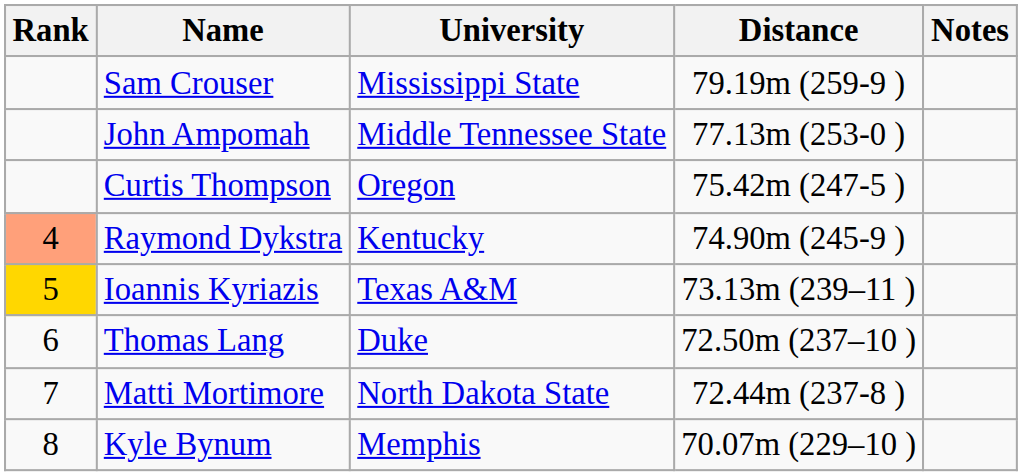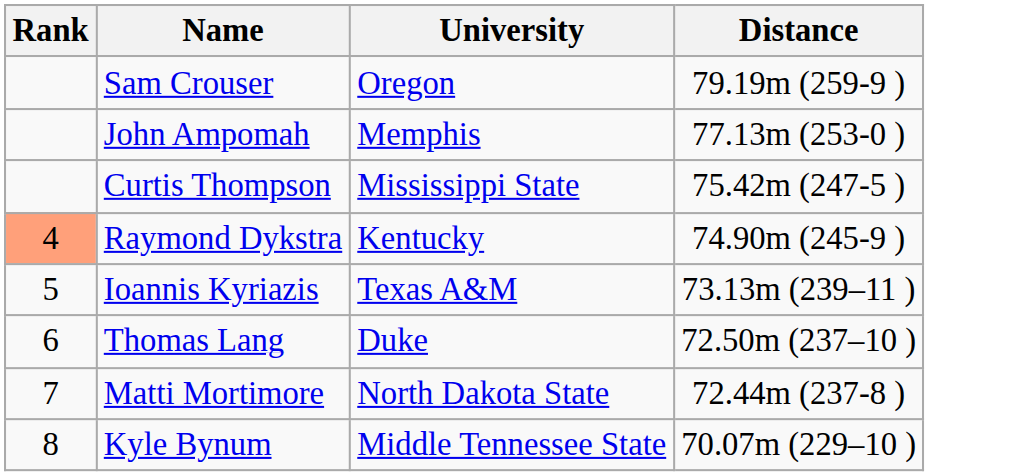 <table class="wikitable sortable" style="text-align:center">
 <tr>
 <th>Rank</th>
 <th>Name</th>
 <th>University</th>
 <th>Distance</th>
-<th>Notes</th>
 </tr>
 <tr>
 <td></td>
 <td align=left><a href='#'>Sam Crouser</a></td>
-<td align=left><a href='#'>Mississippi State</a></td>
+<td align=left><a href='#'>Oregon</a></td>
 <td>79.19m (259-9 )</td>
-<td></td>
 </tr>
 <tr>
 <td></td>
 <td align=left><a href='#'>John Ampomah</a></td>
-<td align=left><a href='#'>Middle Tennessee State</a></td>
+<td align="left"><a href='#'>Memphis</a></td>
 <td>77.13m (253-0 )</td>
-<td></td>
 </tr>
 <tr>
 <td></td>
 <td align=left><a href='#'>Curtis Thompson</a></td>
-<td align=left><a href='#'>Oregon</a></td>
+<td align=left><a href='#'>Mississippi State</a></td>
 <td>75.42m (247-5 )</td>
-<td></td>
 </tr>
 <tr>
 <td style="background: lightsalmon;">4</td>
 <td align=left><a href='#'>Raymond Dykstra</a></td>
 <td align="left"><a href='#'>Kentucky</a></td>
 <td>74.90m (245-9 )</td>
-<td></td>
 </tr>
 <tr>
-<td style="background: gold;">5</td>
+<td>5</td>
 <td align=left><a href='#'>Ioannis Kyriazis</a></td>
 <td align=left><a href='#'>Texas A&M</a></td>
 <td>73.13m (239–11 )</td>
-<td></td>
 </tr>
 <tr>
 <td>6</td>
 <td align=left><a href='#'>Thomas Lang</a></td>
 <td align="left"><a href='#'>Duke</a></td>
 <td>72.50m (237–10 )</td>
-<td></td>
 </tr>
 <tr>
 <td>7</td>
 <td align=left><a href='#'>Matti Mortimore</a></td>
 <td align="left"><a href='#'>North Dakota State</a></td>
 <td>72.44m (237-8 )</td>
-<td></td>
 </tr>
 <tr>
 <td>8</td>
 <td align=left><a href='#'>Kyle Bynum</a></td>
-<td align="left"><a href='#'>Memphis</a></td>
+<td align=left><a href='#'>Middle Tennessee State</a></td>
 <td>70.07m (229–10 )</td>
-<td></td>
 </tr>
 </table>
